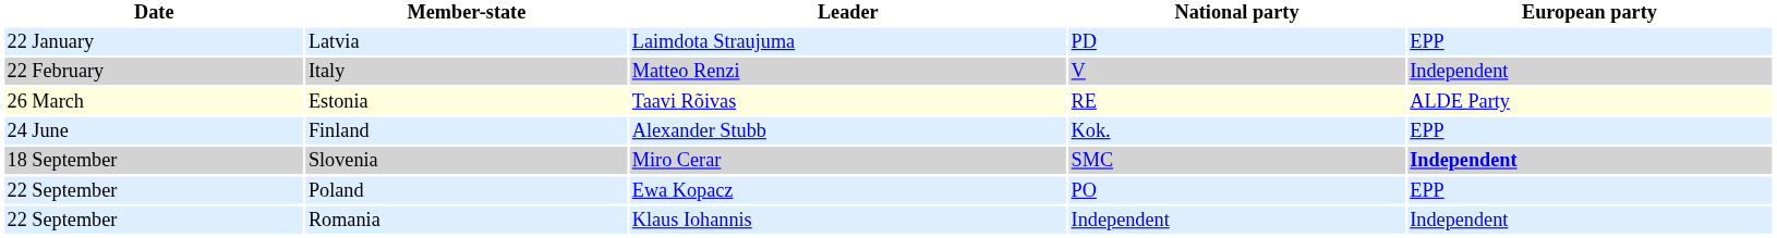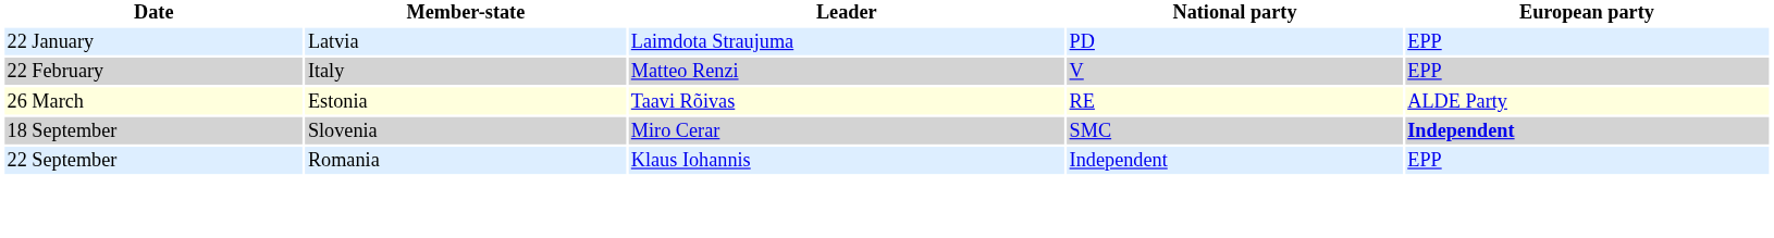 <table border=0 cellpadding=2 cellspacing=2 width=90%>
 <tr ----bgcolor=lightgrey>
 <th>Date</th>
 <th>Member-state</th>
 <th>Leader</th>
 <th>National party</th>
 <th>European party</th>
 </tr>
 <tr ---- bgcolor=#DDEEFF>
 <td>22 January</td>
 <td>Latvia</td>
 <td><a href='#'>Laimdota Straujuma</a></td>
 <td><a href='#'>PD</a></td>
 <td><a href='#'>EPP</a></td>
 </tr>
 <tr ---- bgcolor=lightgrey>
 <td>22 February</td>
 <td>Italy</td>
 <td><a href='#'>Matteo Renzi</a></td>
 <td><a href='#'>V</a></td>
-<td><a href='#'>Independent</a></td>
+<td><a href='#'>EPP</a></td>
 </tr>
 <tr ---- bgcolor=#FFFFDD>
 <td>26 March</td>
 <td>Estonia</td>
 <td><a href='#'>Taavi Rõivas</a></td>
 <td><a href='#'>RE</a></td>
 <td><a href='#'>ALDE Party</a></td>
-</tr>
-<tr ---- bgcolor=#DDEEFF>
-<td>24 June</td>
-<td>Finland</td>
-<td><a href='#'>Alexander Stubb</a></td>
-<td><a href='#'>Kok.</a></td>
-<td><a href='#'>EPP</a></td>
 </tr>
 <tr ---- bgcolor=lightgrey>
 <td>18 September</td>
 <td>Slovenia</td>
 <td><a href='#'>Miro Cerar</a></td>
 <td><a href='#'>SMC</a></td>
 <td><strong><a href='#'>Independent</a></strong></td>
 </tr>
 <tr ---- bgcolor=#DDEEFF>
 <td>22 September</td>
-<td>Poland</td>
-<td><a href='#'>Ewa Kopacz</a></td>
-<td><a href='#'>PO</a></td>
-<td><a href='#'>EPP</a></td>
-</tr>
-<tr ---- bgcolor=#DDEEFF>
-<td>22 September</td>
 <td>Romania</td>
 <td><a href='#'>Klaus Iohannis</a></td>
 <td><a href='#'>Independent</a></td>
-<td><a href='#'>Independent</a></td>
+<td><a href='#'>EPP</a></td>
 </tr>
 </table>
